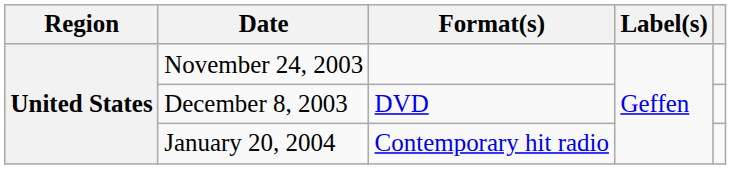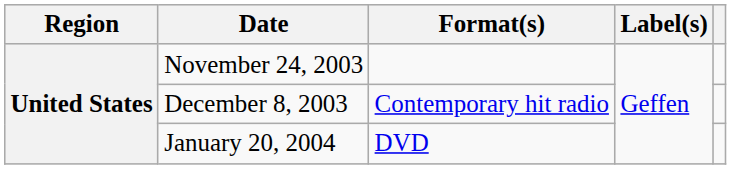 <table class="wikitable plainrowheaders">
 <tr>
 <th scope="col">Region</th>
 <th scope="col">Date</th>
 <th scope="col">Format(s)</th>
 <th scope="col">Label(s)</th>
 <th scope="col"></th>
 </tr>
 <tr>
 <th scope="row" rowspan="3">United States</th>
 <td>November 24, 2003</td>
 <td></td>
 <td rowspan="3"><a href='#'>Geffen</a></td>
 <td></td>
 </tr>
 <tr>
 <td>December 8, 2003</td>
-<td><a href='#'>DVD</a></td>
+<td><a href='#'>Contemporary hit radio</a></td>
 <td></td>
 </tr>
 <tr>
 <td>January 20, 2004</td>
-<td><a href='#'>Contemporary hit radio</a></td>
+<td><a href='#'>DVD</a></td>
 <td></td>
 </tr>
 </table>
